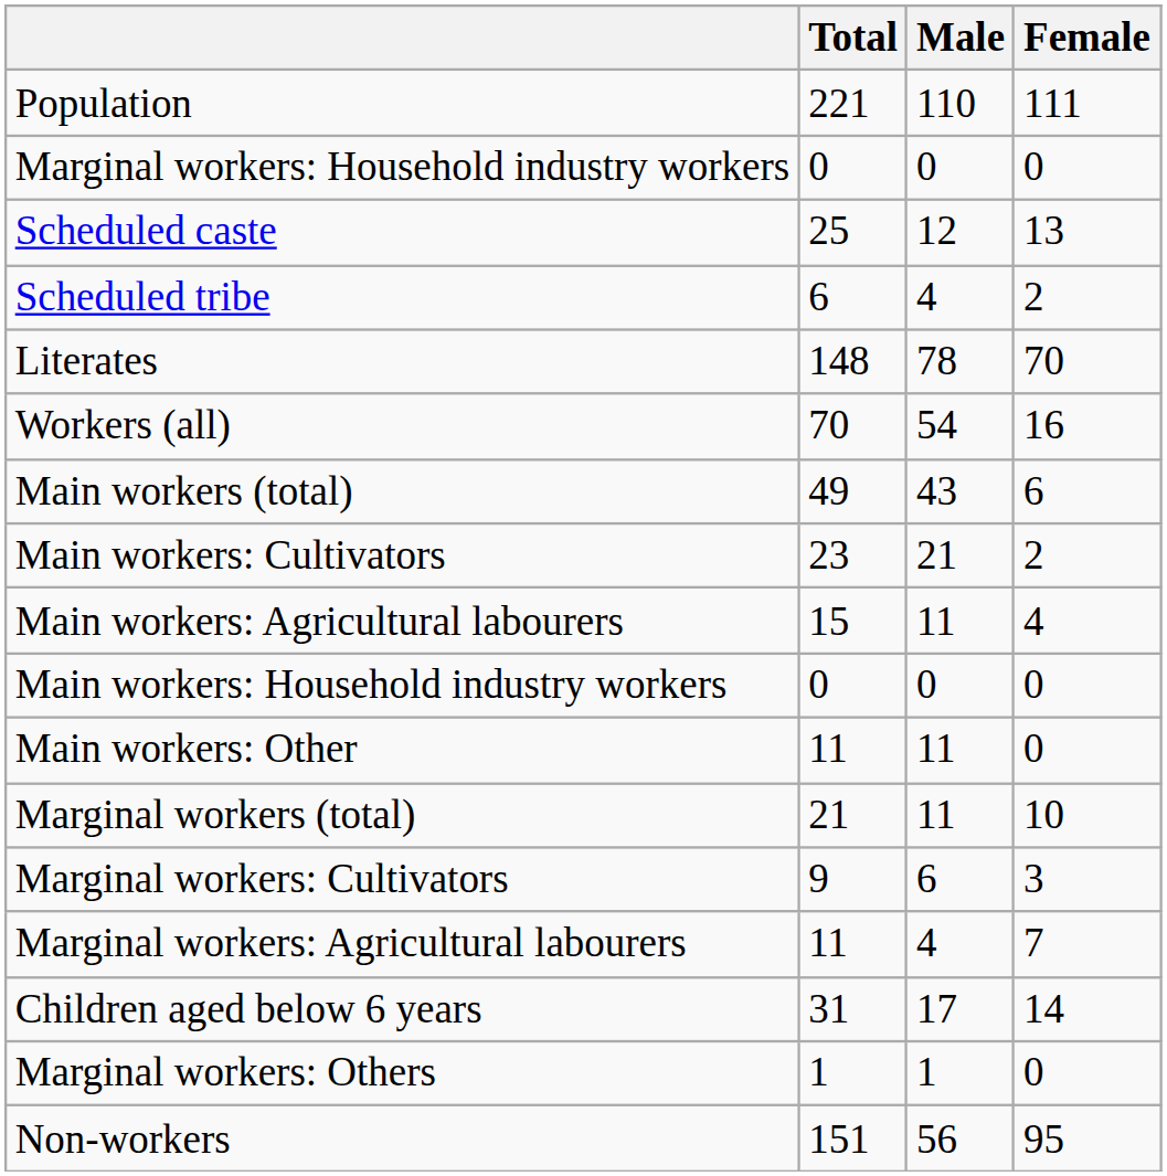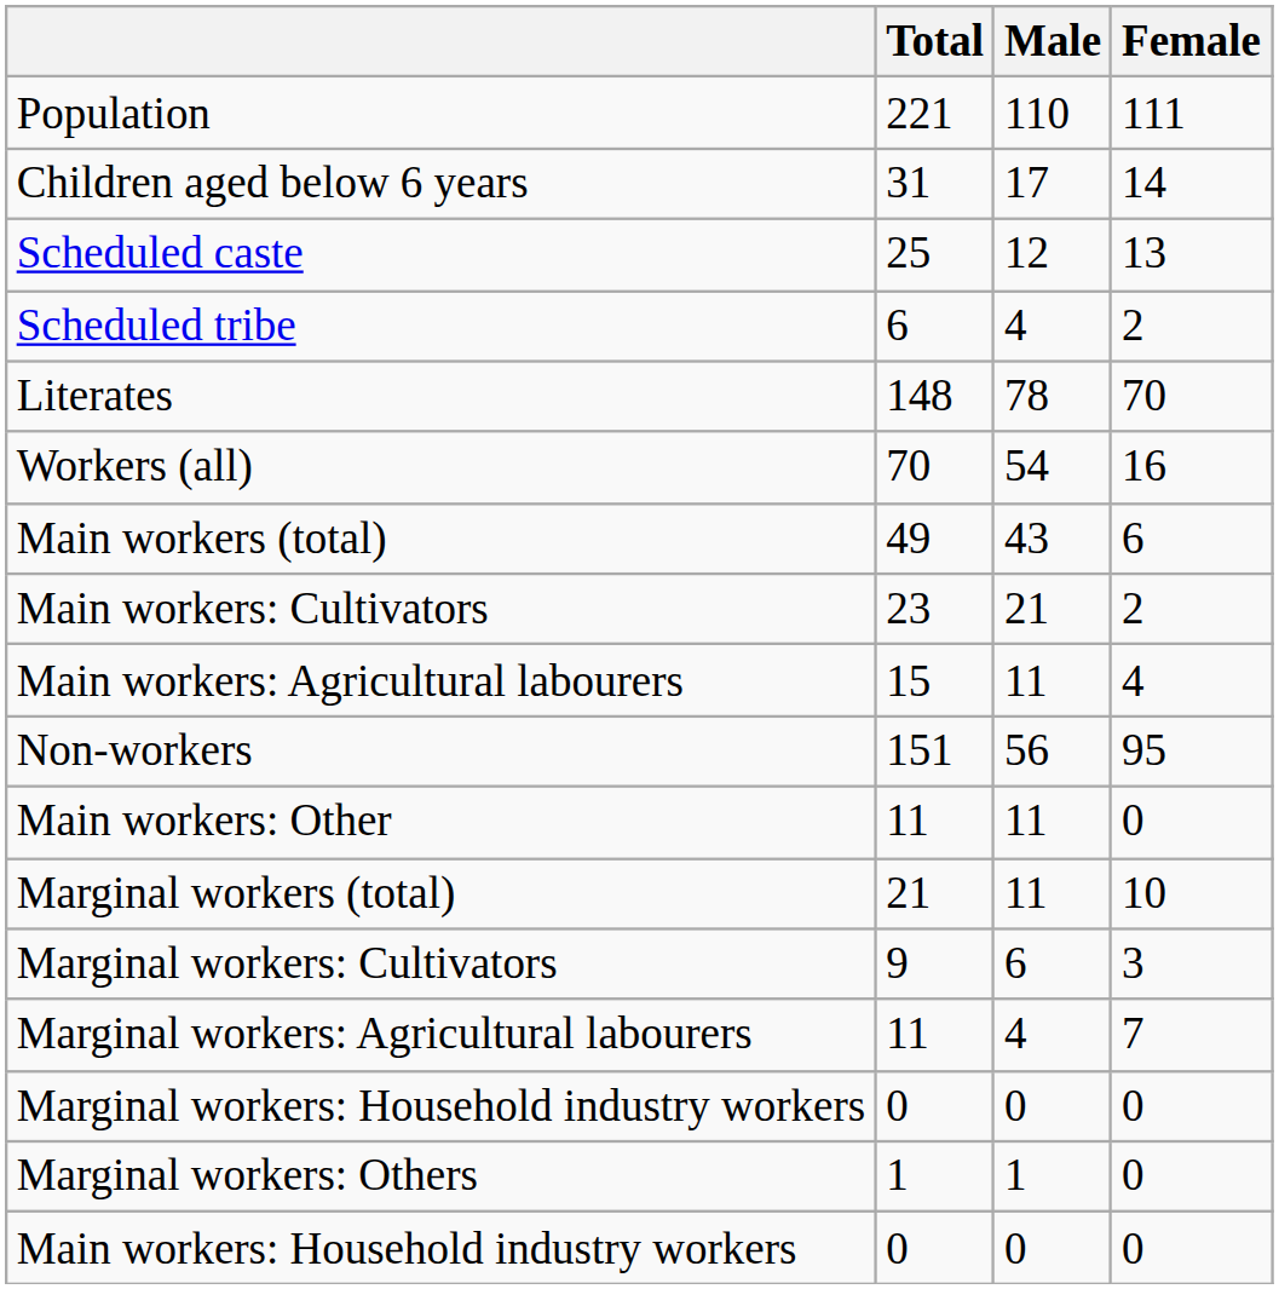 <table class="wikitable sortable">
 <tr>
 <th></th>
 <th>Total</th>
 <th>Male</th>
 <th>Female</th>
 </tr>
 <tr>
 <td>Population</td>
 <td>221</td>
 <td>110</td>
 <td>111</td>
 </tr>
 <tr>
-<td>Marginal workers: Household industry workers</td>
-<td>0</td>
-<td>0</td>
-<td>0</td>
+<td>Children aged below 6 years</td>
+<td>31</td>
+<td>17</td>
+<td>14</td>
 </tr>
 <tr>
 <td><a href='#'>Scheduled caste</a></td>
 <td>25</td>
 <td>12</td>
 <td>13</td>
 </tr>
 <tr>
 <td><a href='#'>Scheduled tribe</a></td>
 <td>6</td>
 <td>4</td>
 <td>2</td>
 </tr>
 <tr>
 <td>Literates</td>
 <td>148</td>
 <td>78</td>
 <td>70</td>
 </tr>
 <tr>
 <td>Workers (all)</td>
 <td>70</td>
 <td>54</td>
 <td>16</td>
 </tr>
 <tr>
 <td>Main workers (total)</td>
 <td>49</td>
 <td>43</td>
 <td>6</td>
 </tr>
 <tr>
 <td>Main workers: Cultivators</td>
 <td>23</td>
 <td>21</td>
 <td>2</td>
 </tr>
 <tr>
 <td>Main workers: Agricultural labourers</td>
 <td>15</td>
 <td>11</td>
 <td>4</td>
 </tr>
 <tr>
-<td>Main workers: Household industry workers</td>
-<td>0</td>
-<td>0</td>
-<td>0</td>
+<td>Non-workers</td>
+<td>151</td>
+<td>56</td>
+<td>95</td>
 </tr>
 <tr>
 <td>Main workers: Other</td>
 <td>11</td>
 <td>11</td>
 <td>0</td>
 </tr>
 <tr>
 <td>Marginal workers (total)</td>
 <td>21</td>
 <td>11</td>
 <td>10</td>
 </tr>
 <tr>
 <td>Marginal workers: Cultivators</td>
 <td>9</td>
 <td>6</td>
 <td>3</td>
 </tr>
 <tr>
 <td>Marginal workers: Agricultural labourers</td>
 <td>11</td>
 <td>4</td>
 <td>7</td>
 </tr>
 <tr>
-<td>Children aged below 6 years</td>
-<td>31</td>
-<td>17</td>
-<td>14</td>
+<td>Marginal workers: Household industry workers</td>
+<td>0</td>
+<td>0</td>
+<td>0</td>
 </tr>
 <tr>
 <td>Marginal workers: Others</td>
 <td>1</td>
 <td>1</td>
 <td>0</td>
 </tr>
 <tr>
-<td>Non-workers</td>
-<td>151</td>
-<td>56</td>
-<td>95</td>
+<td>Main workers: Household industry workers</td>
+<td>0</td>
+<td>0</td>
+<td>0</td>
 </tr>
 </table>
